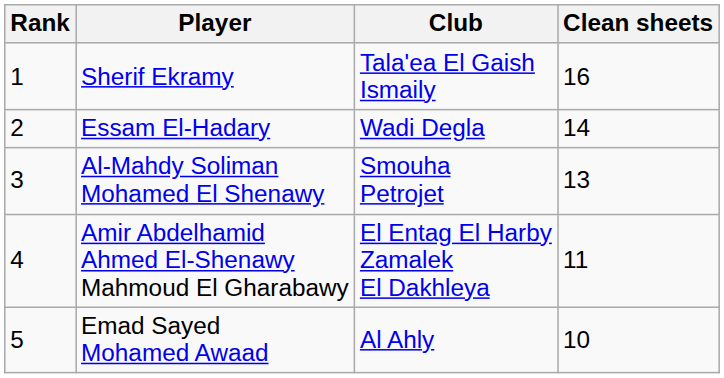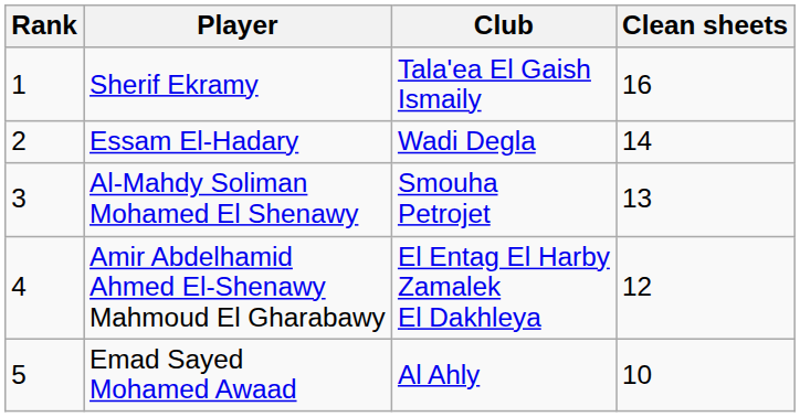 <table class="wikitable">
 <tr>
 <th>Rank</th>
 <th>Player</th>
 <th>Club</th>
 <th>Clean sheets</th>
 </tr>
 <tr>
 <td>1</td>
 <td><a href='#'>Sherif Ekramy</a></td>
 <td><a href='#'>Tala'ea El Gaish</a><br><a href='#'>Ismaily</a></td>
 <td>16</td>
 </tr>
 <tr>
 <td>2</td>
 <td><a href='#'>Essam El-Hadary</a></td>
 <td><a href='#'>Wadi Degla</a></td>
 <td>14</td>
 </tr>
 <tr>
 <td>3</td>
 <td><a href='#'>Al-Mahdy Soliman</a><br><a href='#'>Mohamed El Shenawy</a></td>
 <td><a href='#'>Smouha</a><br><a href='#'>Petrojet</a></td>
 <td>13</td>
 </tr>
 <tr>
 <td>4</td>
 <td><a href='#'>Amir Abdelhamid</a><br><a href='#'>Ahmed El-Shenawy</a><br>Mahmoud El Gharabawy</td>
 <td><a href='#'>El Entag El Harby</a><br><a href='#'>Zamalek</a><br><a href='#'>El Dakhleya</a></td>
-<td>11</td>
+<td>12</td>
 </tr>
 <tr>
 <td>5</td>
 <td>Emad Sayed<br><a href='#'>Mohamed Awaad</a></td>
 <td><a href='#'>Al Ahly</a></td>
 <td>10</td>
 </tr>
 </table>
